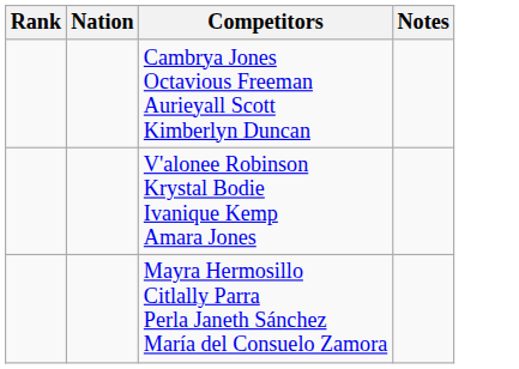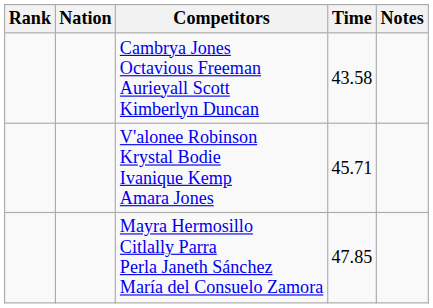 <table class="wikitable sortable" style="text-align:center">
 <tr>
 <th>Rank</th>
 <th>Nation</th>
 <th>Competitors</th>
+<th>Time</th>
 <th>Notes</th>
 </tr>
 <tr>
 <td></td>
 <td align=left></td>
 <td align=left><a href='#'>Cambrya Jones</a><br><a href='#'>Octavious Freeman</a><br><a href='#'>Aurieyall Scott</a><br><a href='#'>Kimberlyn Duncan</a></td>
+<td>43.58</td>
 <td></td>
 </tr>
 <tr>
 <td></td>
 <td align=left></td>
 <td align=left><a href='#'>V'alonee Robinson</a><br><a href='#'>Krystal Bodie</a><br><a href='#'>Ivanique Kemp</a><br><a href='#'>Amara Jones</a></td>
+<td>45.71</td>
 <td></td>
 </tr>
 <tr>
 <td></td>
 <td align=left></td>
 <td align=left><a href='#'>Mayra Hermosillo</a><br><a href='#'>Citlally Parra</a><br><a href='#'>Perla Janeth Sánchez</a><br><a href='#'>María del Consuelo Zamora</a></td>
+<td>47.85</td>
 <td></td>
 </tr>
 </table>
